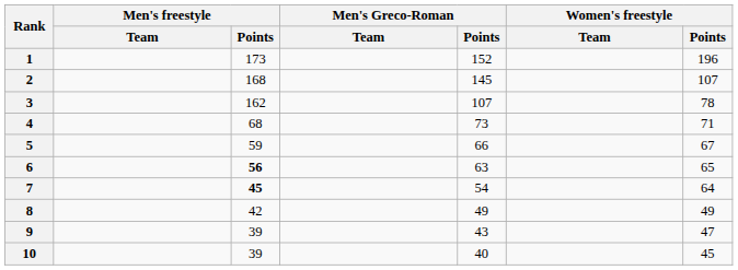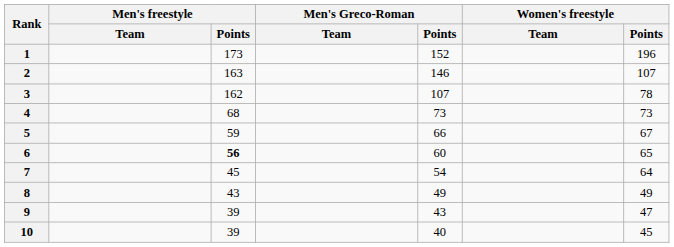 <table class="wikitable" style="text-align:center;">
 <tr>
 <th rowspan="2" width="50">Rank</th>
 <th colspan="2">Men's freestyle</th>
 <th colspan="2">Men's Greco-Roman</th>
 <th colspan="2">Women's freestyle</th>
 </tr>
 <tr>
 <th width="200">Team</th>
 <th width="50">Points</th>
 <th width="200">Team</th>
 <th width="50">Points</th>
 <th width="200">Team</th>
 <th width="50">Points</th>
 </tr>
 <tr>
 <th>1</th>
 <td align="left"></td>
 <td>173</td>
 <td align="left"></td>
 <td>152</td>
 <td align="left"></td>
 <td>196</td>
 </tr>
 <tr>
 <th>2</th>
 <td align="left"></td>
-<td>168</td>
+<td>163</td>
 <td align="left"></td>
-<td>145</td>
+<td>146</td>
 <td align="left"></td>
 <td>107</td>
 </tr>
 <tr>
 <th>3</th>
 <td align="left"></td>
 <td>162</td>
 <td align="left"></td>
 <td>107</td>
 <td align="left"></td>
 <td>78</td>
 </tr>
 <tr>
 <th>4</th>
 <td align="left"></td>
 <td>68</td>
 <td align="left"></td>
 <td>73</td>
 <td align="left"></td>
-<td>71</td>
+<td>73</td>
 </tr>
 <tr>
 <th>5</th>
 <td align="left"></td>
 <td>59</td>
 <td align="left"></td>
 <td>66</td>
 <td align="left"></td>
 <td>67</td>
 </tr>
 <tr>
 <th>6</th>
 <td align="left"></td>
 <td><strong>56</strong></td>
 <td align="left"></td>
-<td>63</td>
+<td>60</td>
 <td align="left"></td>
 <td>65</td>
 </tr>
 <tr>
 <th>7</th>
 <td align="left"></td>
-<td><strong>45</strong></td>
+<td>45</td>
 <td align="left"></td>
 <td>54</td>
 <td align="left"></td>
 <td>64</td>
 </tr>
 <tr>
 <th>8</th>
 <td align="left"></td>
-<td>42</td>
+<td>43</td>
 <td align="left"></td>
 <td>49</td>
 <td align="left"></td>
 <td>49</td>
 </tr>
 <tr>
 <th>9</th>
 <td align="left"></td>
 <td>39</td>
 <td align="left"></td>
 <td>43</td>
 <td align="left"></td>
 <td>47</td>
 </tr>
 <tr>
 <th>10</th>
 <td align="left"></td>
 <td>39</td>
 <td align="left"></td>
 <td>40</td>
 <td align="left"></td>
 <td>45</td>
 </tr>
 </table>
